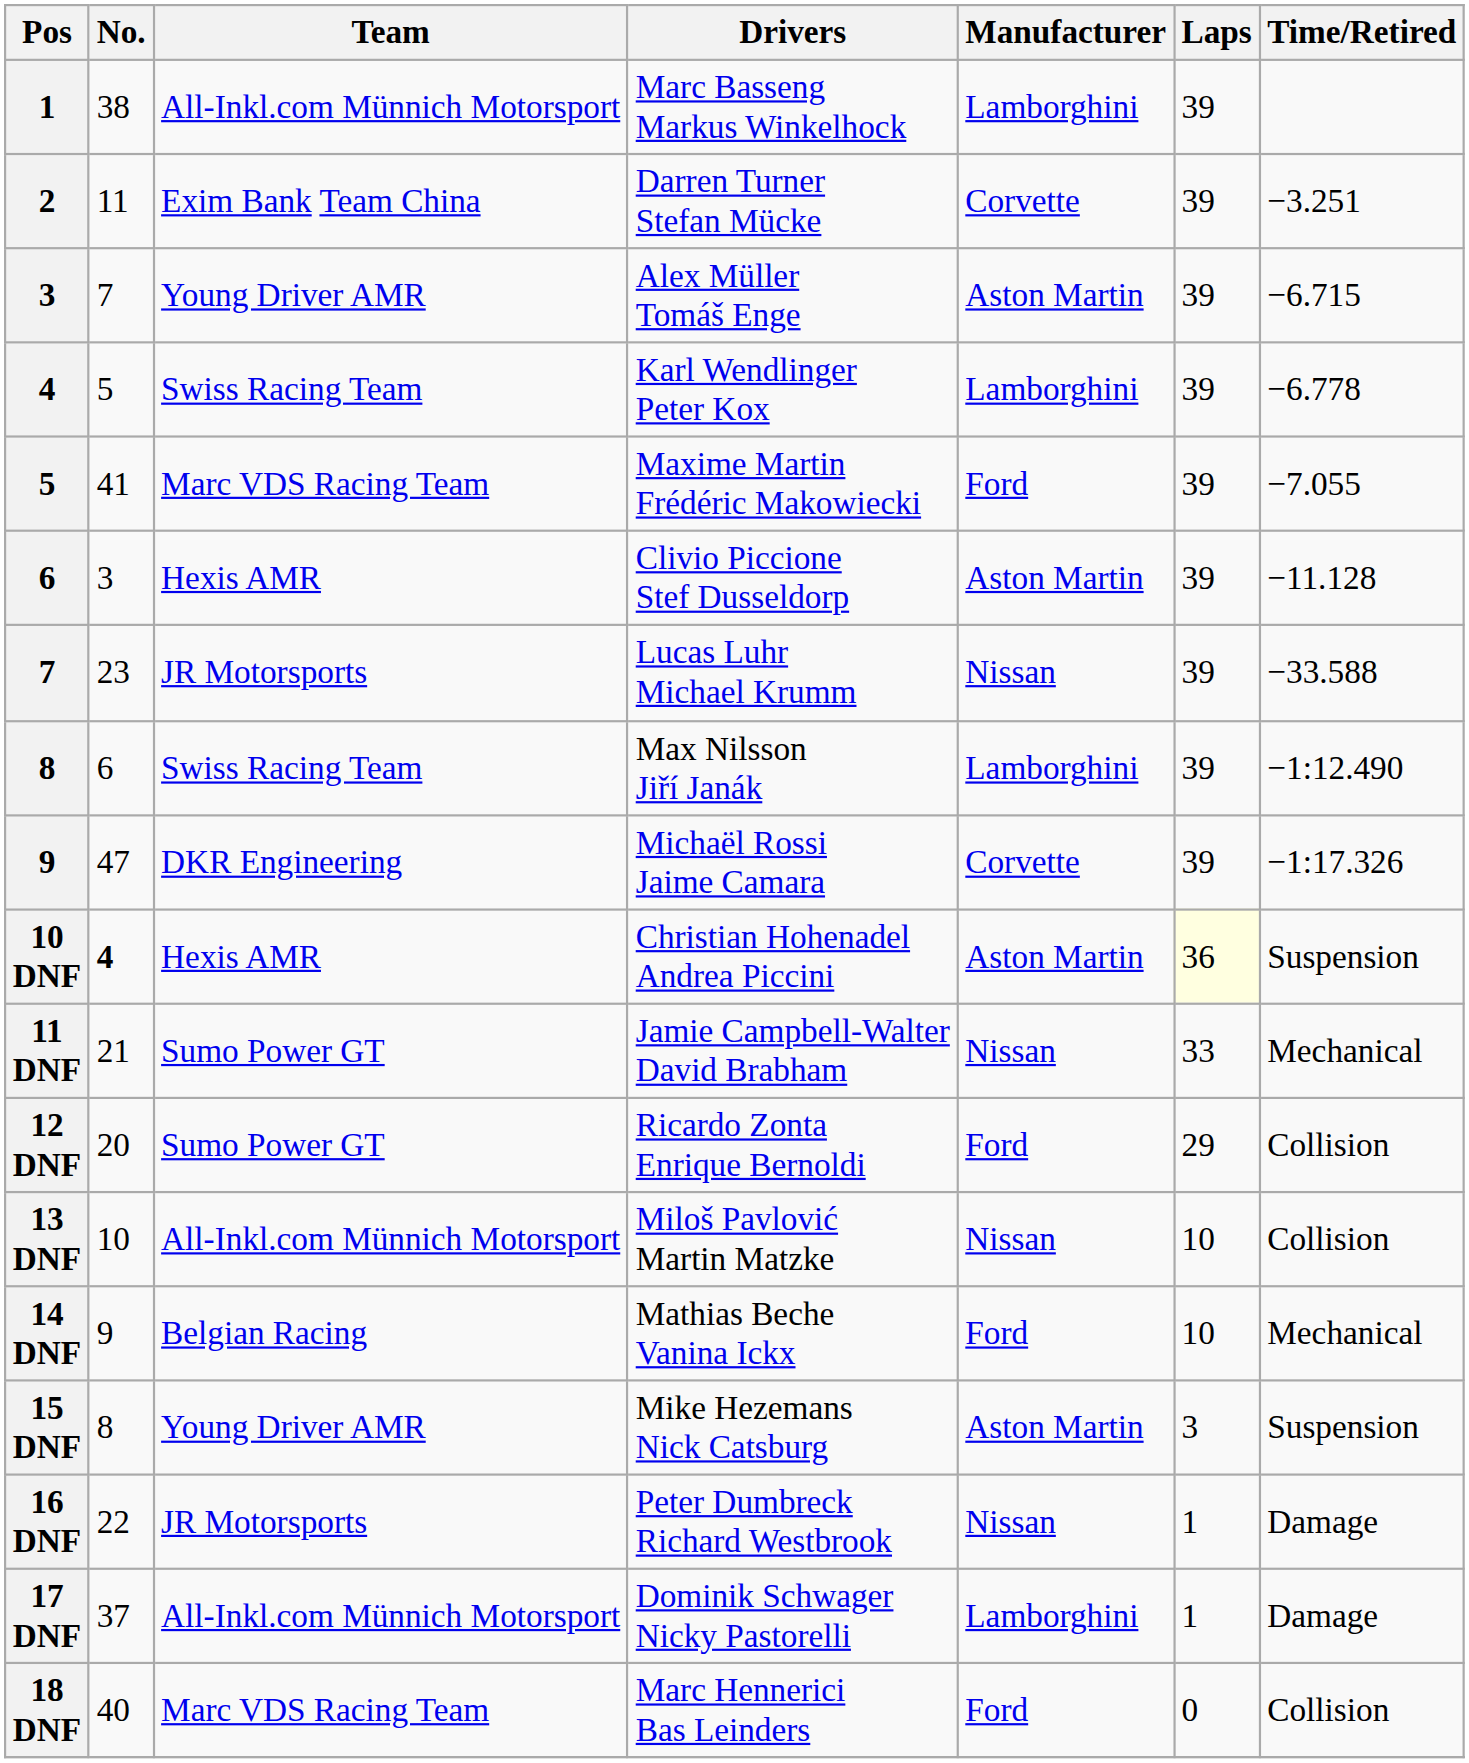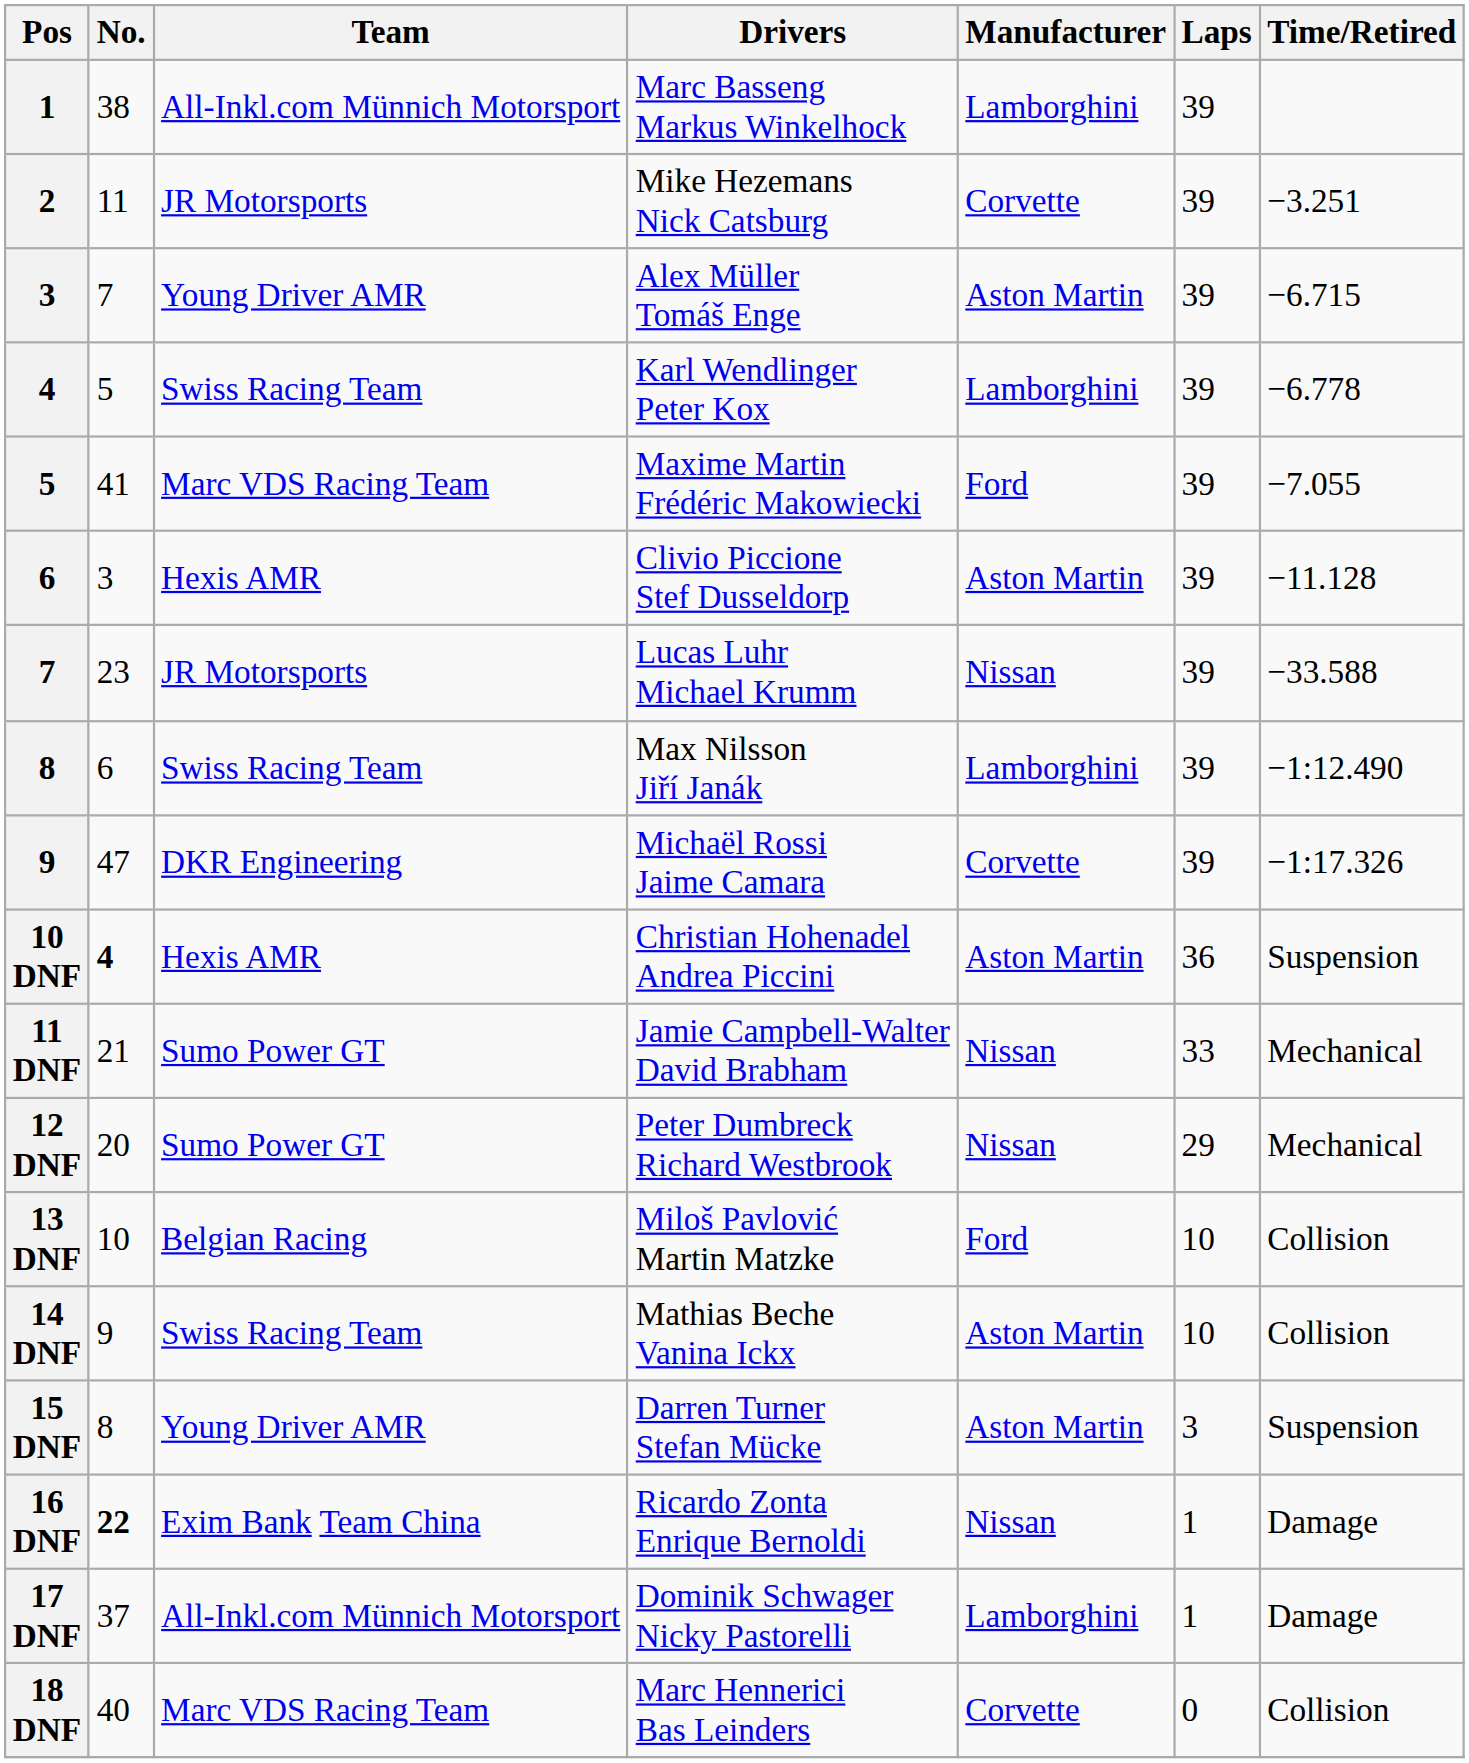 <table class="wikitable" style="font-size: 95%;">
 <tr>
 <th>Pos</th>
 <th>No.</th>
 <th>Team</th>
 <th>Drivers</th>
 <th>Manufacturer</th>
 <th>Laps</th>
 <th>Time/Retired</th>
 </tr>
 <tr>
 <th>1</th>
 <td>38</td>
 <td> <a href='#'>All-Inkl.com Münnich Motorsport</a></td>
 <td> <a href='#'>Marc Basseng</a><br> <a href='#'>Markus Winkelhock</a></td>
 <td><a href='#'>Lamborghini</a></td>
 <td>39</td>
 <td></td>
 </tr>
 <tr>
 <th>2</th>
 <td>11</td>
-<td> <a href='#'>Exim Bank</a> <a href='#'>Team China</a></td>
-<td> <a href='#'>Darren Turner</a><br> <a href='#'>Stefan Mücke</a></td>
+<td> <a href='#'>JR Motorsports</a></td>
+<td> Mike Hezemans<br> <a href='#'>Nick Catsburg</a></td>
 <td><a href='#'>Corvette</a></td>
 <td>39</td>
 <td>−3.251</td>
 </tr>
 <tr>
 <th>3</th>
 <td>7</td>
 <td> <a href='#'>Young Driver AMR</a></td>
 <td> <a href='#'>Alex Müller</a><br> <a href='#'>Tomáš Enge</a></td>
 <td><a href='#'>Aston Martin</a></td>
 <td>39</td>
 <td>−6.715</td>
 </tr>
 <tr>
 <th>4</th>
 <td>5</td>
 <td> <a href='#'>Swiss Racing Team</a></td>
 <td> <a href='#'>Karl Wendlinger</a><br> <a href='#'>Peter Kox</a></td>
 <td><a href='#'>Lamborghini</a></td>
 <td>39</td>
 <td>−6.778</td>
 </tr>
 <tr>
 <th>5</th>
 <td>41</td>
 <td> <a href='#'>Marc VDS Racing Team</a></td>
 <td> <a href='#'>Maxime Martin</a><br> <a href='#'>Frédéric Makowiecki</a></td>
 <td><a href='#'>Ford</a></td>
 <td>39</td>
 <td>−7.055</td>
 </tr>
 <tr>
 <th>6</th>
 <td>3</td>
 <td> <a href='#'>Hexis AMR</a></td>
 <td> <a href='#'>Clivio Piccione</a><br> <a href='#'>Stef Dusseldorp</a></td>
 <td><a href='#'>Aston Martin</a></td>
 <td>39</td>
 <td>−11.128</td>
 </tr>
 <tr>
 <th>7</th>
 <td>23</td>
 <td> <a href='#'>JR Motorsports</a></td>
 <td> <a href='#'>Lucas Luhr</a><br> <a href='#'>Michael Krumm</a></td>
 <td><a href='#'>Nissan</a></td>
 <td>39</td>
 <td>−33.588</td>
 </tr>
 <tr>
 <th>8</th>
 <td>6</td>
 <td> <a href='#'>Swiss Racing Team</a></td>
 <td> Max Nilsson<br> <a href='#'>Jiří Janák</a></td>
 <td><a href='#'>Lamborghini</a></td>
 <td>39</td>
 <td>−1:12.490</td>
 </tr>
 <tr>
 <th>9</th>
 <td>47</td>
 <td> <a href='#'>DKR Engineering</a></td>
 <td> <a href='#'>Michaël Rossi</a><br> <a href='#'>Jaime Camara</a></td>
 <td><a href='#'>Corvette</a></td>
 <td>39</td>
 <td>−1:17.326</td>
 </tr>
 <tr>
 <th>10<br>DNF</th>
 <td><strong>4</strong></td>
 <td> <a href='#'>Hexis AMR</a></td>
 <td> <a href='#'>Christian Hohenadel</a><br> <a href='#'>Andrea Piccini</a></td>
 <td><a href='#'>Aston Martin</a></td>
-<td style="background: lightyellow;">36</td>
+<td>36</td>
 <td>Suspension</td>
 </tr>
 <tr>
 <th>11<br>DNF</th>
 <td>21</td>
 <td> <a href='#'>Sumo Power GT</a></td>
 <td> <a href='#'>Jamie Campbell-Walter</a><br> <a href='#'>David Brabham</a></td>
 <td><a href='#'>Nissan</a></td>
 <td>33</td>
 <td>Mechanical</td>
 </tr>
 <tr>
 <th>12<br>DNF</th>
 <td>20</td>
 <td> <a href='#'>Sumo Power GT</a></td>
-<td> <a href='#'>Ricardo Zonta</a><br> <a href='#'>Enrique Bernoldi</a></td>
-<td><a href='#'>Ford</a></td>
+<td> <a href='#'>Peter Dumbreck</a><br> <a href='#'>Richard Westbrook</a></td>
+<td><a href='#'>Nissan</a></td>
 <td>29</td>
-<td>Collision</td>
+<td>Mechanical</td>
 </tr>
 <tr>
 <th>13<br>DNF</th>
 <td>10</td>
-<td> <a href='#'>All-Inkl.com Münnich Motorsport</a></td>
+<td> <a href='#'>Belgian Racing</a></td>
 <td> <a href='#'>Miloš Pavlović</a><br> Martin Matzke</td>
-<td><a href='#'>Nissan</a></td>
+<td><a href='#'>Ford</a></td>
 <td>10</td>
 <td>Collision</td>
 </tr>
 <tr>
 <th>14<br>DNF</th>
 <td>9</td>
-<td> <a href='#'>Belgian Racing</a></td>
+<td> <a href='#'>Swiss Racing Team</a></td>
 <td> Mathias Beche<br> <a href='#'>Vanina Ickx</a></td>
-<td><a href='#'>Ford</a></td>
+<td><a href='#'>Aston Martin</a></td>
 <td>10</td>
-<td>Mechanical</td>
+<td>Collision</td>
 </tr>
 <tr>
 <th>15<br>DNF</th>
 <td>8</td>
 <td> <a href='#'>Young Driver AMR</a></td>
-<td> Mike Hezemans<br> <a href='#'>Nick Catsburg</a></td>
+<td> <a href='#'>Darren Turner</a><br> <a href='#'>Stefan Mücke</a></td>
 <td><a href='#'>Aston Martin</a></td>
 <td>3</td>
 <td>Suspension</td>
 </tr>
 <tr>
 <th>16<br>DNF</th>
-<td>22</td>
-<td> <a href='#'>JR Motorsports</a></td>
-<td> <a href='#'>Peter Dumbreck</a><br> <a href='#'>Richard Westbrook</a></td>
+<td><strong>22</strong></td>
+<td> <a href='#'>Exim Bank</a> <a href='#'>Team China</a></td>
+<td> <a href='#'>Ricardo Zonta</a><br> <a href='#'>Enrique Bernoldi</a></td>
 <td><a href='#'>Nissan</a></td>
 <td>1</td>
 <td>Damage</td>
 </tr>
 <tr>
 <th>17<br>DNF</th>
 <td>37</td>
 <td> <a href='#'>All-Inkl.com Münnich Motorsport</a></td>
 <td> <a href='#'>Dominik Schwager</a><br> <a href='#'>Nicky Pastorelli</a></td>
 <td><a href='#'>Lamborghini</a></td>
 <td>1</td>
 <td>Damage</td>
 </tr>
 <tr>
 <th>18<br>DNF</th>
 <td>40</td>
 <td> <a href='#'>Marc VDS Racing Team</a></td>
 <td> <a href='#'>Marc Hennerici</a><br> <a href='#'>Bas Leinders</a></td>
-<td><a href='#'>Ford</a></td>
+<td><a href='#'>Corvette</a></td>
 <td>0</td>
 <td>Collision</td>
 </tr>
 <tr>
 </tr>
 </table>
